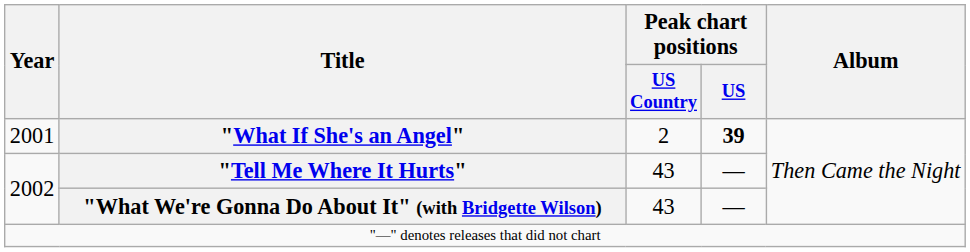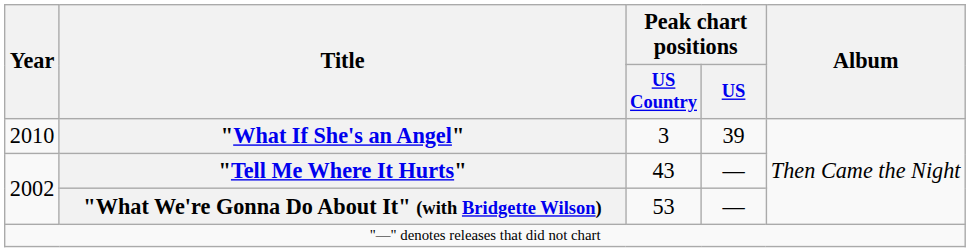 <table class="wikitable plainrowheaders" style="text-align:center;">
 <tr>
 <th rowspan="2">Year</th>
 <th rowspan="2" style="width:25em;">Title</th>
 <th colspan="2">Peak chart<br>positions</th>
 <th rowspan="2">Album</th>
 </tr>
 <tr style="font-size:smaller;">
 <th width="40"><a href='#'>US Country</a></th>
 <th width="40"><a href='#'>US</a></th>
 </tr>
 <tr>
-<td>2001</td>
+<td>2010</td>
 <th scope="row">"<a href='#'>What If She's an Angel</a>"</th>
-<td>2</td>
-<td><strong>39</strong></td>
+<td>3</td>
+<td>39</td>
 <td align="left" rowspan="3"><em>Then Came the Night</em></td>
 </tr>
 <tr>
 <td rowspan="2">2002</td>
 <th scope="row">"<a href='#'>Tell Me Where It Hurts</a>"</th>
 <td>43</td>
 <td>—</td>
 </tr>
 <tr>
 <th scope="row">"What We're Gonna Do About It" <small>(with <a href='#'>Bridgette Wilson</a>)</small></th>
-<td>43</td>
+<td>53</td>
 <td>—</td>
 </tr>
 <tr>
 <td colspan="10" style="font-size:8pt">"—" denotes releases that did not chart</td>
 </tr>
 </table>
